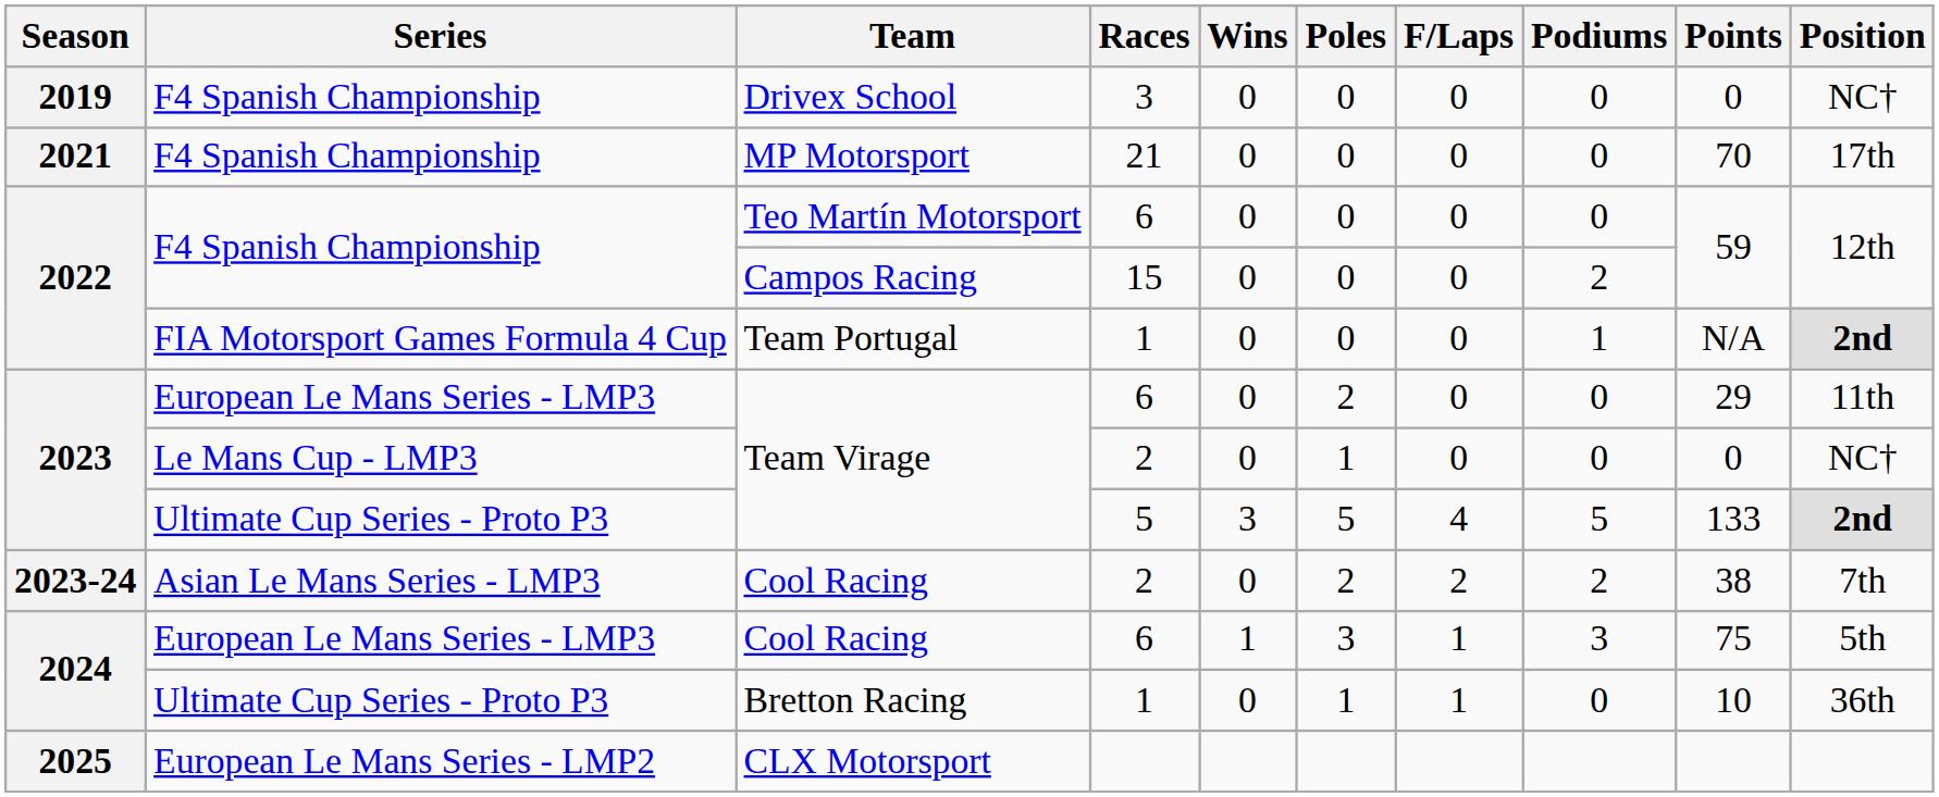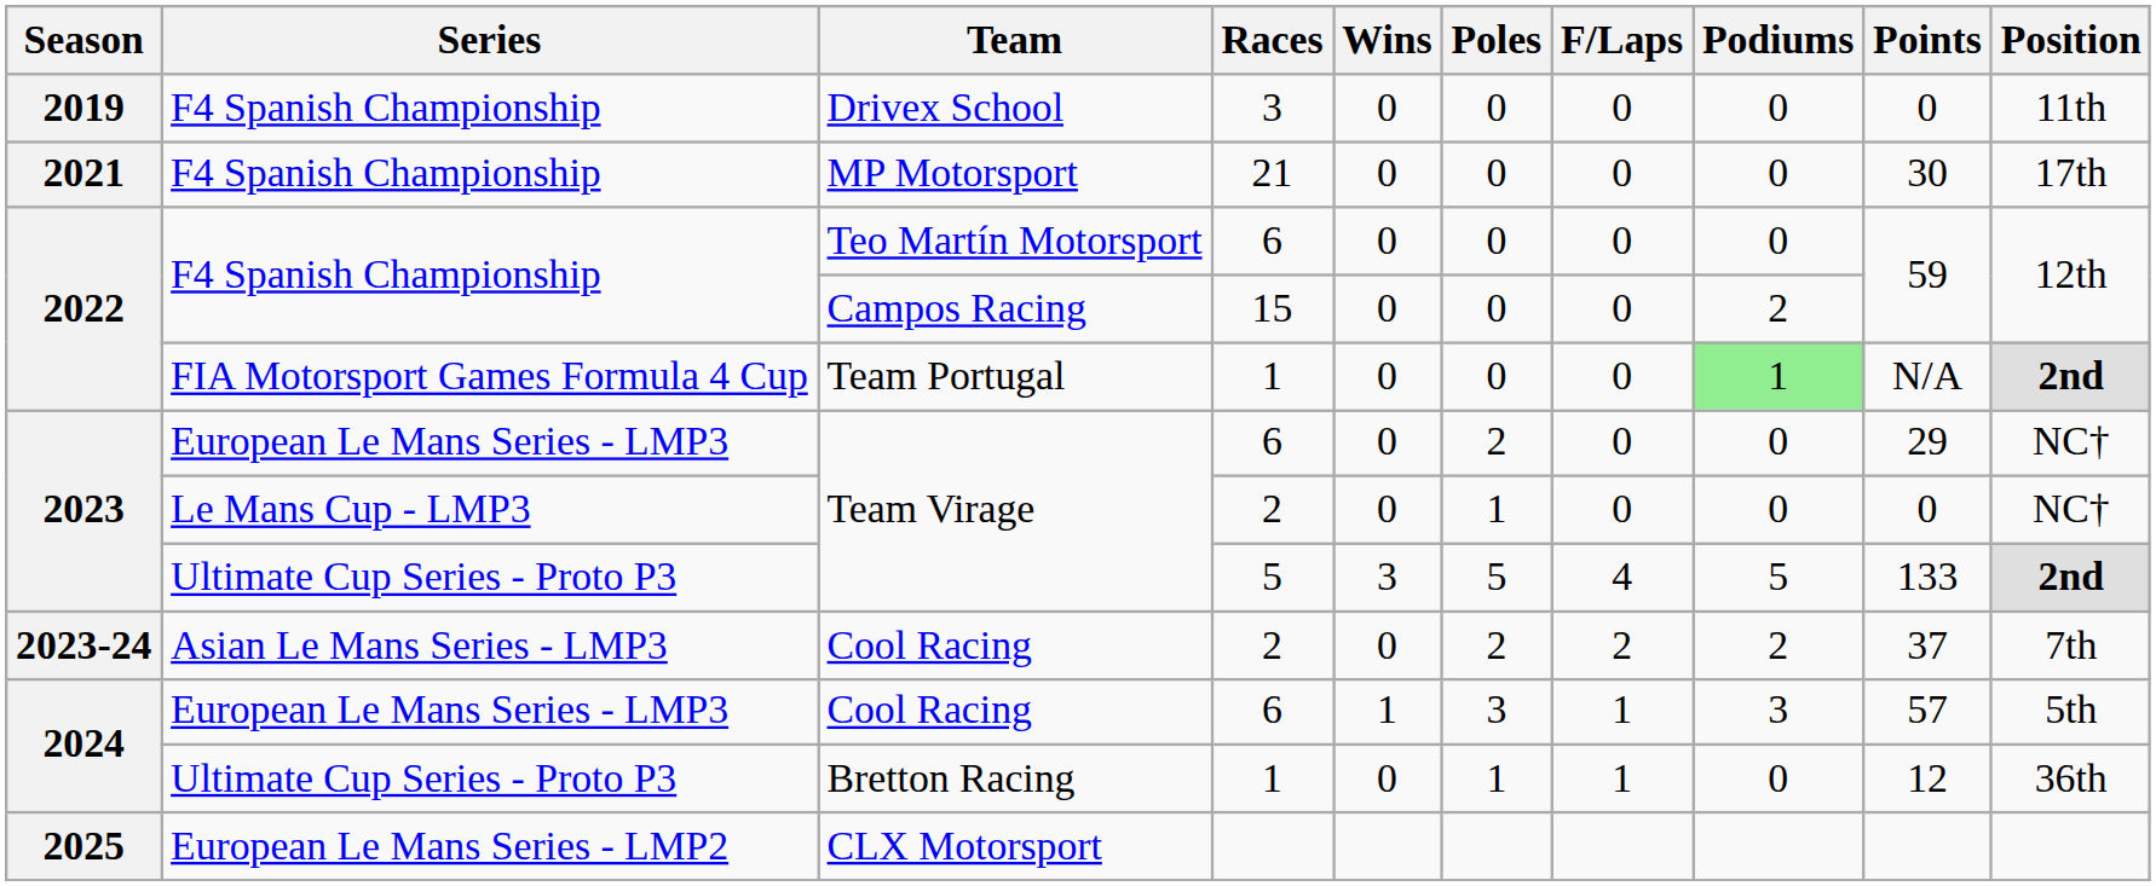 <table class="wikitable" style="font-size: 90%; text-align:center">
 <tr>
 <th>Season</th>
 <th>Series</th>
 <th>Team</th>
 <th>Races</th>
 <th>Wins</th>
 <th>Poles</th>
 <th>F/Laps</th>
 <th>Podiums</th>
 <th>Points</th>
 <th>Position</th>
 </tr>
 <tr>
 <th>2019</th>
 <td align=left><a href='#'>F4 Spanish Championship</a></td>
 <td align=left><a href='#'>Drivex School</a></td>
 <td>3</td>
 <td>0</td>
 <td>0</td>
 <td>0</td>
 <td>0</td>
 <td>0</td>
-<td>NC†</td>
+<td>11th</td>
 </tr>
 <tr>
 <th>2021</th>
 <td align=left><a href='#'>F4 Spanish Championship</a></td>
 <td align=left><a href='#'>MP Motorsport</a></td>
 <td>21</td>
 <td>0</td>
 <td>0</td>
 <td>0</td>
 <td>0</td>
-<td>70</td>
+<td>30</td>
 <td>17th</td>
 </tr>
 <tr>
 <th rowspan=3>2022</th>
 <td rowspan="2" align=left><a href='#'>F4 Spanish Championship</a></td>
 <td align="left" nowrap><a href='#'>Teo Martín Motorsport</a></td>
 <td>6</td>
 <td>0</td>
 <td>0</td>
 <td>0</td>
 <td>0</td>
 <td rowspan="2">59</td>
 <td rowspan="2">12th</td>
 </tr>
 <tr>
 <td align="left"><a href='#'>Campos Racing</a></td>
 <td>15</td>
 <td>0</td>
 <td>0</td>
 <td>0</td>
 <td>2</td>
 </tr>
 <tr>
 <td align=left nowrap><a href='#'>FIA Motorsport Games Formula 4 Cup</a></td>
 <td align=left>Team Portugal</td>
 <td>1</td>
 <td>0</td>
 <td>0</td>
 <td>0</td>
-<td>1</td>
+<td style="background: lightgreen;">1</td>
 <td>N/A</td>
 <td style="background:#DFDFDF"><strong>2nd</strong></td>
 </tr>
 <tr>
 <th rowspan="3">2023</th>
 <td align=left><a href='#'>European Le Mans Series - LMP3</a></td>
 <td rowspan="3" align="left">Team Virage</td>
 <td>6</td>
 <td>0</td>
 <td>2</td>
 <td>0</td>
 <td>0</td>
 <td>29</td>
-<td>11th</td>
+<td>NC†</td>
 </tr>
 <tr>
 <td align=left><a href='#'>Le Mans Cup - LMP3</a></td>
 <td>2</td>
 <td>0</td>
 <td>1</td>
 <td>0</td>
 <td>0</td>
 <td>0</td>
 <td>NC†</td>
 </tr>
 <tr>
 <td align=left><a href='#'>Ultimate Cup Series - Proto P3</a></td>
 <td>5</td>
 <td>3</td>
 <td>5</td>
 <td>4</td>
 <td>5</td>
 <td>133</td>
 <td style="background:#DFDFDF"><strong>2nd</strong></td>
 </tr>
 <tr>
 <th>2023-24</th>
 <td align=left><a href='#'>Asian Le Mans Series - LMP3</a></td>
 <td align=left><a href='#'>Cool Racing</a></td>
 <td>2</td>
 <td>0</td>
 <td>2</td>
 <td>2</td>
 <td>2</td>
-<td>38</td>
+<td>37</td>
 <td>7th</td>
 </tr>
 <tr>
 <th rowspan="2">2024</th>
 <td align=left><a href='#'>European Le Mans Series - LMP3</a></td>
 <td align=left><a href='#'>Cool Racing</a></td>
 <td>6</td>
 <td>1</td>
 <td>3</td>
 <td>1</td>
 <td>3</td>
-<td>75</td>
+<td>57</td>
 <td>5th</td>
 </tr>
 <tr>
 <td align=left><a href='#'>Ultimate Cup Series - Proto P3</a></td>
 <td align=left>Bretton Racing</td>
 <td>1</td>
 <td>0</td>
 <td>1</td>
 <td>1</td>
 <td>0</td>
-<td>10</td>
+<td>12</td>
 <td>36th</td>
 </tr>
 <tr>
 <th>2025</th>
 <td align=left><a href='#'>European Le Mans Series - LMP2</a></td>
 <td align=left><a href='#'>CLX Motorsport</a></td>
 <td></td>
 <td></td>
 <td></td>
 <td></td>
 <td></td>
 <td></td>
 <td></td>
 </tr>
 </table>
